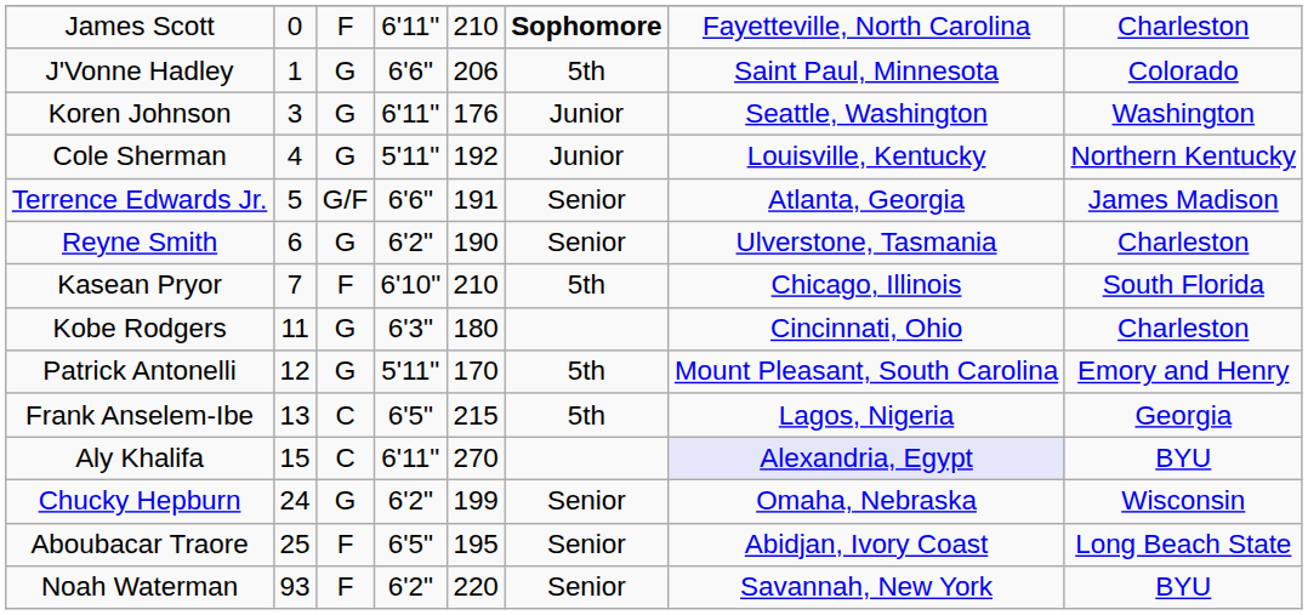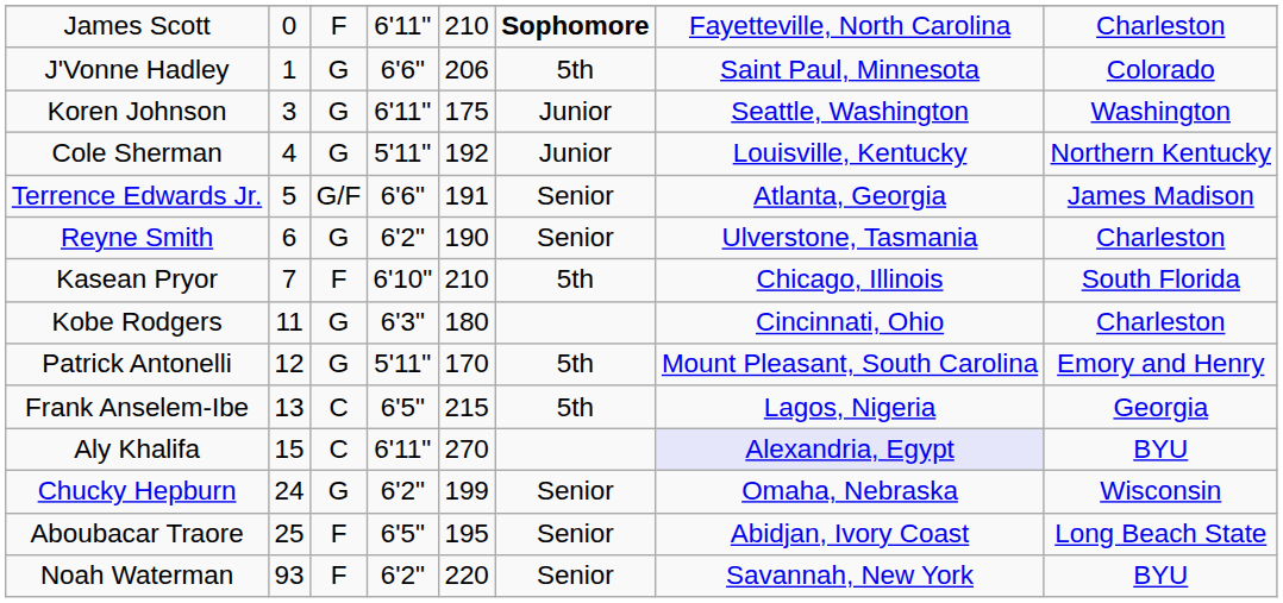 <table class="wikitable sortable" border="1" style="text-align:center;">
 <tr align=center>
 </tr>
 <tr>
 <td>James Scott</td>
 <td>0</td>
 <td>F</td>
 <td>6'11"</td>
 <td>210</td>
 <td><strong>Sophomore</strong></td>
 <td><a href='#'>Fayetteville, North Carolina</a></td>
 <td><a href='#'>Charleston</a></td>
 </tr>
 <tr>
 <td>J'Vonne Hadley</td>
 <td>1</td>
 <td>G</td>
 <td>6'6"</td>
 <td>206</td>
 <td>5th</td>
 <td><a href='#'>Saint Paul, Minnesota</a></td>
 <td><a href='#'>Colorado</a></td>
 </tr>
 <tr>
 <td>Koren Johnson</td>
 <td>3</td>
 <td>G</td>
 <td>6'11"</td>
-<td>176</td>
+<td>175</td>
 <td>Junior</td>
 <td><a href='#'>Seattle, Washington</a></td>
 <td><a href='#'>Washington</a></td>
 </tr>
 <tr>
 <td>Cole Sherman</td>
 <td>4</td>
 <td>G</td>
 <td>5'11"</td>
 <td>192</td>
 <td>Junior</td>
 <td><a href='#'>Louisville, Kentucky</a></td>
 <td><a href='#'>Northern Kentucky</a></td>
 </tr>
 <tr>
 <td><a href='#'>Terrence Edwards Jr.</a></td>
 <td>5</td>
 <td>G/F</td>
 <td>6'6"</td>
 <td>191</td>
 <td>Senior</td>
 <td><a href='#'>Atlanta, Georgia</a></td>
 <td><a href='#'>James Madison</a></td>
 </tr>
 <tr>
 <td><a href='#'>Reyne Smith</a></td>
 <td>6</td>
 <td>G</td>
 <td>6'2"</td>
 <td>190</td>
 <td>Senior</td>
 <td><a href='#'>Ulverstone, Tasmania</a></td>
 <td><a href='#'>Charleston</a></td>
 </tr>
 <tr>
 <td>Kasean Pryor</td>
 <td>7</td>
 <td>F</td>
 <td>6'10"</td>
 <td>210</td>
 <td>5th</td>
 <td><a href='#'>Chicago, Illinois</a></td>
 <td><a href='#'>South Florida</a></td>
 </tr>
 <tr>
 <td>Kobe Rodgers</td>
 <td>11</td>
 <td>G</td>
 <td>6'3"</td>
 <td>180</td>
 <td></td>
 <td><a href='#'>Cincinnati, Ohio</a></td>
 <td><a href='#'>Charleston</a></td>
 </tr>
 <tr>
 <td>Patrick Antonelli</td>
 <td>12</td>
 <td>G</td>
 <td>5'11"</td>
 <td>170</td>
 <td>5th</td>
 <td><a href='#'>Mount Pleasant, South Carolina</a></td>
 <td><a href='#'>Emory and Henry</a></td>
 </tr>
 <tr>
 <td>Frank Anselem-Ibe</td>
 <td>13</td>
 <td>C</td>
 <td>6'5"</td>
 <td>215</td>
 <td>5th</td>
 <td><a href='#'>Lagos, Nigeria</a></td>
 <td><a href='#'>Georgia</a></td>
 </tr>
 <tr>
 <td>Aly Khalifa</td>
 <td>15</td>
 <td>C</td>
 <td>6'11"</td>
 <td>270</td>
 <td></td>
 <td style="background: lavender;"><a href='#'>Alexandria, Egypt</a></td>
 <td><a href='#'>BYU</a></td>
 </tr>
 <tr>
 <td><a href='#'>Chucky Hepburn</a></td>
 <td>24</td>
 <td>G</td>
 <td>6'2"</td>
 <td>199</td>
 <td>Senior</td>
 <td><a href='#'>Omaha, Nebraska</a></td>
 <td><a href='#'>Wisconsin</a></td>
 </tr>
 <tr>
 <td>Aboubacar Traore</td>
 <td>25</td>
 <td>F</td>
 <td>6'5"</td>
 <td>195</td>
 <td>Senior</td>
 <td><a href='#'>Abidjan, Ivory Coast</a></td>
 <td><a href='#'>Long Beach State</a></td>
 </tr>
 <tr>
 <td>Noah Waterman</td>
 <td>93</td>
 <td>F</td>
 <td>6'2"</td>
 <td>220</td>
 <td>Senior</td>
 <td><a href='#'>Savannah, New York</a></td>
 <td><a href='#'>BYU</a></td>
 </tr>
 </table>
